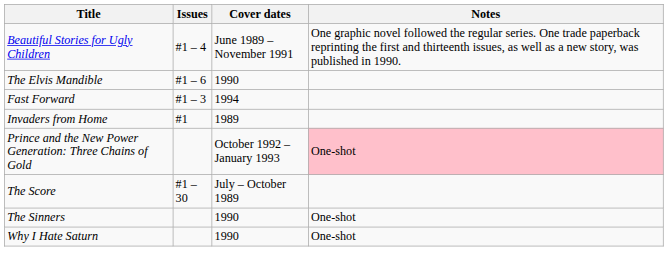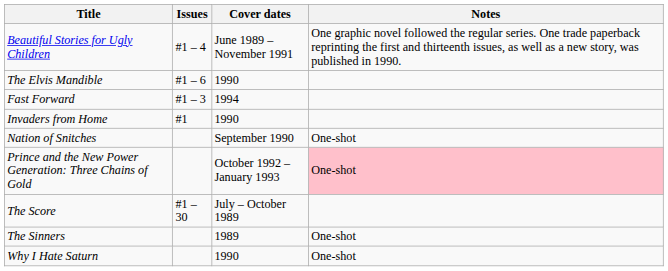 <table class="wikitable">
 <tr>
 <th>Title</th>
 <th>Issues</th>
 <th>Cover dates</th>
 <th>Notes</th>
 </tr>
 <tr>
 <td><em><a href='#'>Beautiful Stories for Ugly Children</a></em></td>
 <td>#1 – 4</td>
 <td>June 1989 – November 1991</td>
 <td>One graphic novel followed the regular series. One trade paperback reprinting the first and thirteenth issues, as well as a new story, was published in 1990.</td>
 </tr>
 <tr>
 <td><em>The Elvis Mandible</em></td>
 <td>#1 – 6</td>
 <td>1990</td>
 <td></td>
 </tr>
 <tr>
 <td><em>Fast Forward</em></td>
 <td>#1 – 3</td>
 <td>1994</td>
 <td></td>
 </tr>
 <tr>
 <td><em>Invaders from Home</em></td>
 <td>#1</td>
-<td>1989</td>
+<td>1990</td>
 <td></td>
+</tr>
+<tr>
+<td><em>Nation of Snitches</em></td>
+<td></td>
+<td>September 1990</td>
+<td>One-shot</td>
 </tr>
 <tr>
 <td><em>Prince and the New Power Generation: Three Chains of Gold</em></td>
 <td></td>
 <td>October 1992 – January 1993</td>
 <td style="background: pink;">One-shot</td>
 </tr>
 <tr>
 <td><em>The Score</em></td>
 <td>#1 – 30</td>
 <td>July – October 1989</td>
 <td></td>
 </tr>
 <tr>
 <td><em>The Sinners</em></td>
 <td></td>
-<td>1990</td>
+<td>1989</td>
 <td>One-shot</td>
 </tr>
 <tr>
 <td><em>Why I Hate Saturn</em></td>
 <td></td>
 <td>1990</td>
 <td>One-shot</td>
 </tr>
 </table>
